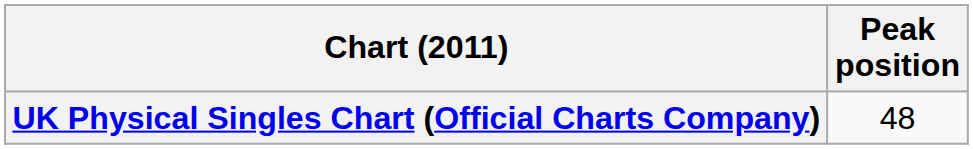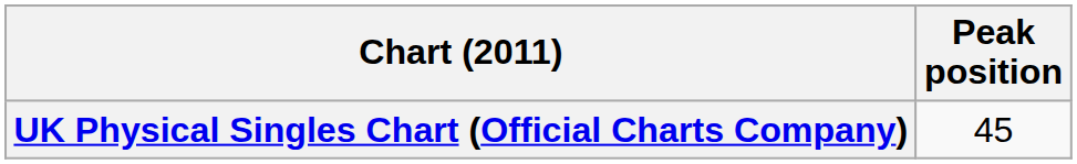 <table class="wikitable plainrowheaders">
 <tr>
 <th scope="col">Chart (2011)</th>
 <th scope="col">Peak<br>position</th>
 </tr>
 <tr>
 <th scope="row"><a href='#'>UK Physical Singles Chart</a> (<a href='#'>Official Charts Company</a>)</th>
-<td align="center">48</td>
+<td align="center">45</td>
 </tr>
 </table>
